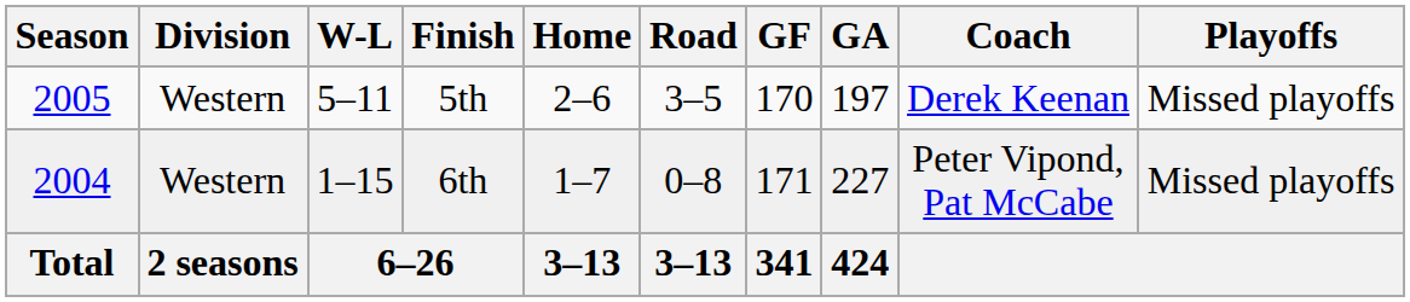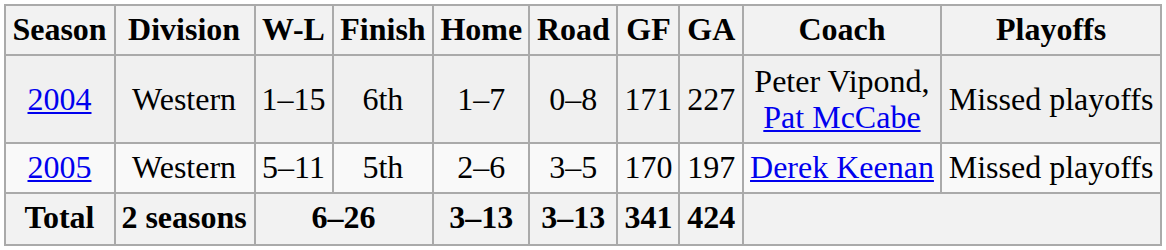 <table class="wikitable">
 <tr>
 <th>Season</th>
 <th>Division</th>
 <th>W-L</th>
 <th>Finish</th>
 <th>Home</th>
 <th>Road</th>
 <th>GF</th>
 <th>GA</th>
 <th>Coach</th>
 <th>Playoffs</th>
 </tr>
+<tr ALIGN=center bgcolor="#f0f0f0">
+<td><a href='#'>2004</a></td>
+<td>Western</td>
+<td>1–15</td>
+<td>6th</td>
+<td>1–7</td>
+<td>0–8</td>
+<td>171</td>
+<td>227</td>
+<td>Peter Vipond,<br><a href='#'>Pat McCabe</a></td>
+<td>Missed playoffs</td>
+</tr>
 <tr ALIGN=center>
 <td><a href='#'>2005</a></td>
 <td>Western</td>
 <td>5–11</td>
 <td>5th</td>
 <td>2–6</td>
 <td>3–5</td>
 <td>170</td>
 <td>197</td>
 <td><a href='#'>Derek Keenan</a></td>
-<td>Missed playoffs</td>
-</tr>
-<tr ALIGN=center bgcolor="#f0f0f0">
-<td><a href='#'>2004</a></td>
-<td>Western</td>
-<td>1–15</td>
-<td>6th</td>
-<td>1–7</td>
-<td>0–8</td>
-<td>171</td>
-<td>227</td>
-<td>Peter Vipond,<br><a href='#'>Pat McCabe</a></td>
 <td>Missed playoffs</td>
 </tr>
 <tr ALIGN=center bgcolor="#e0e0e0">
 <th>Total</th>
 <th>2 seasons</th>
 <th colspan="2">6–26</th>
 <th>3–13</th>
 <th>3–13</th>
 <th>341</th>
 <th>424</th>
 <th colspan="2"></th>
 </tr>
 </table>
